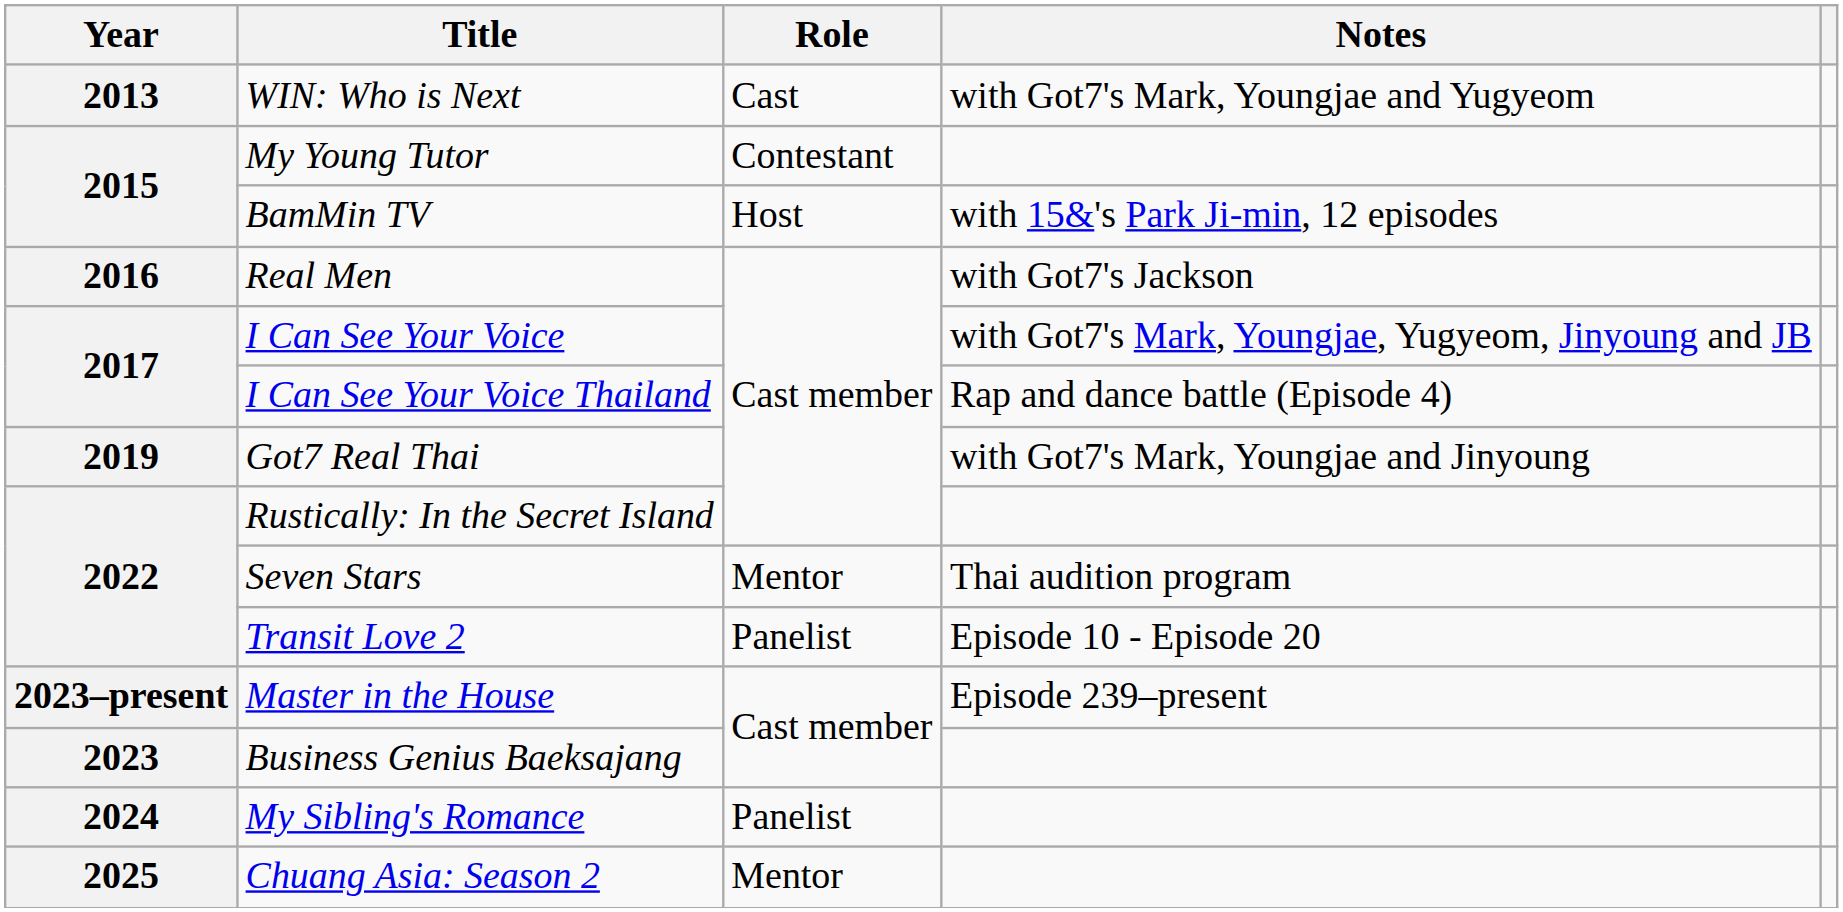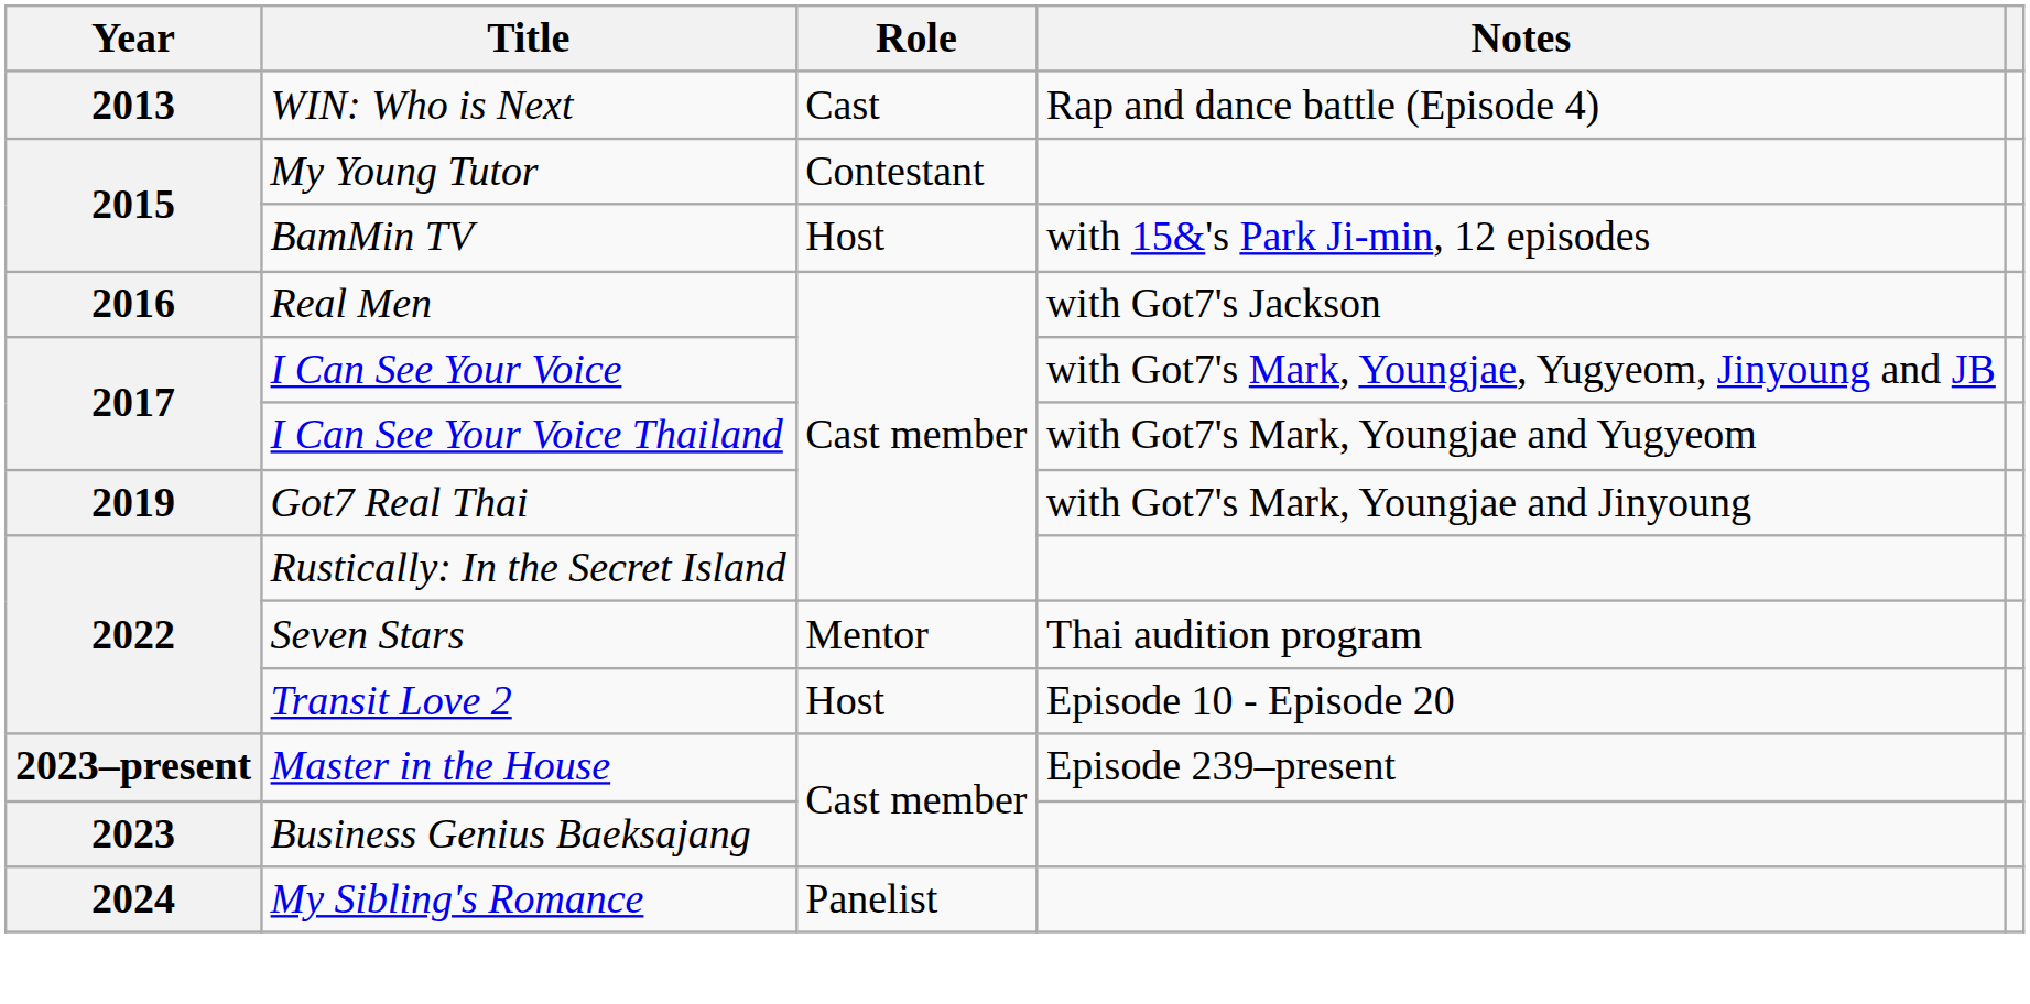 <table class="wikitable sortable plainrowheaders">
 <tr>
 <th scope="col">Year</th>
 <th scope="col">Title</th>
 <th scope="col">Role</th>
 <th scope="col">Notes</th>
 <th scope="col" class="unsortable"></th>
 </tr>
 <tr>
 <th scope="row">2013</th>
 <td><em>WIN: Who is Next</em></td>
 <td>Cast</td>
-<td>with Got7's Mark, Youngjae and Yugyeom</td>
+<td>Rap and dance battle (Episode 4)</td>
 <td></td>
 </tr>
 <tr>
 <th scope="row"  rowspan="2">2015</th>
 <td><em>My Young Tutor</em></td>
 <td>Contestant</td>
 <td></td>
 <td></td>
 </tr>
 <tr>
 <td><em>BamMin TV</em></td>
 <td>Host</td>
 <td>with <a href='#'>15&</a>'s <a href='#'>Park Ji-min</a>, 12 episodes</td>
 <td></td>
 </tr>
 <tr>
 <th scope="row">2016</th>
 <td><em>Real Men</em></td>
 <td rowspan=5>Cast member</td>
 <td>with Got7's Jackson</td>
 <td></td>
 </tr>
 <tr>
 <th scope="row" rowspan="2">2017</th>
 <td><em><a href='#'>I Can See Your Voice</a></em></td>
 <td>with Got7's <a href='#'>Mark</a>, <a href='#'>Youngjae</a>, Yugyeom, <a href='#'>Jinyoung</a> and <a href='#'>JB</a></td>
 <td></td>
 </tr>
 <tr>
 <td><em><a href='#'>I Can See Your Voice Thailand</a></em></td>
-<td>Rap and dance battle (Episode 4)</td>
+<td>with Got7's Mark, Youngjae and Yugyeom</td>
 <td></td>
 </tr>
 <tr>
 <th scope="row">2019</th>
 <td><em>Got7 Real Thai</em></td>
 <td>with Got7's Mark, Youngjae and Jinyoung</td>
 <td></td>
 </tr>
 <tr>
 <th scope="row" rowspan="3">2022</th>
 <td><em>Rustically: In the Secret Island</em></td>
 <td></td>
 <td></td>
 </tr>
 <tr>
 <td><em>Seven Stars</em></td>
 <td>Mentor</td>
 <td>Thai audition program</td>
 <td></td>
 </tr>
 <tr>
 <td><em><a href='#'>Transit Love 2</a></em></td>
-<td>Panelist</td>
+<td>Host</td>
 <td>Episode 10 - Episode 20</td>
 <td></td>
 </tr>
 <tr>
 <th scope="row">2023–present</th>
 <td><em><a href='#'>Master in the House</a></em></td>
 <td rowspan=2>Cast member</td>
 <td>Episode 239–present</td>
 <td></td>
 </tr>
 <tr>
 <th scope="row">2023</th>
 <td><em>Business Genius Baeksajang</em></td>
 <td></td>
 <td></td>
 </tr>
 <tr>
 <th scope="row">2024</th>
 <td><em><a href='#'>My Sibling's Romance</a></em></td>
 <td>Panelist</td>
 <td></td>
 <td></td>
 </tr>
-<tr>
-<th scope="row">2025</th>
-<td><em><a href='#'>Chuang Asia: Season 2</a></em></td>
-<td>Mentor</td>
-<td></td>
-<td></td>
-</tr>
 </table>
